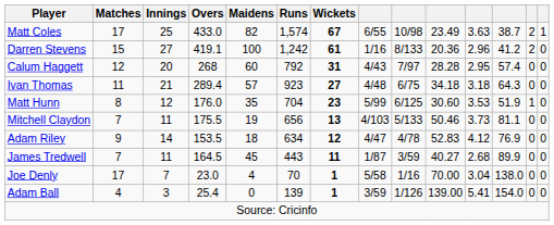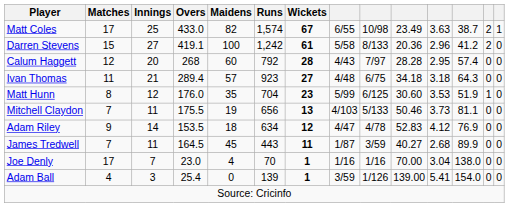 <table class="wikitable" style="text-align:center">
 <tr>
 <th>Player</th>
 <th>Matches</th>
 <th>Innings</th>
 <th>Overs</th>
 <th>Maidens</th>
 <th>Runs</th>
 <th>Wickets</th>
 <th></th>
 <th></th>
 <th></th>
 <th></th>
 <th></th>
 <th></th>
 <th></th>
 </tr>
 <tr>
 <td align="left"><a href='#'>Matt Coles</a></td>
 <td>17</td>
 <td>25</td>
 <td>433.0</td>
 <td>82</td>
 <td>1,574</td>
 <td><strong>67</strong></td>
 <td>6/55</td>
 <td>10/98</td>
 <td>23.49</td>
 <td>3.63</td>
 <td>38.7</td>
 <td>2</td>
 <td>1</td>
 </tr>
 <tr>
 <td align="left"><a href='#'>Darren Stevens</a></td>
 <td>15</td>
 <td>27</td>
 <td>419.1</td>
 <td>100</td>
 <td>1,242</td>
 <td><strong>61</strong></td>
-<td>1/16</td>
+<td>5/58</td>
 <td>8/133</td>
 <td>20.36</td>
 <td>2.96</td>
 <td>41.2</td>
 <td>2</td>
 <td>0</td>
 </tr>
 <tr>
 <td align="left"><a href='#'>Calum Haggett</a></td>
 <td>12</td>
 <td>20</td>
 <td>268</td>
 <td>60</td>
 <td>792</td>
-<td><strong>31</strong></td>
+<td><strong>28</strong></td>
 <td>4/43</td>
 <td>7/97</td>
 <td>28.28</td>
 <td>2.95</td>
 <td>57.4</td>
 <td>0</td>
 <td>0</td>
 </tr>
 <tr>
 <td align="left"><a href='#'>Ivan Thomas</a></td>
 <td>11</td>
 <td>21</td>
 <td>289.4</td>
 <td>57</td>
 <td>923</td>
 <td><strong>27</strong></td>
 <td>4/48</td>
 <td>6/75</td>
 <td>34.18</td>
 <td>3.18</td>
 <td>64.3</td>
 <td>0</td>
 <td>0</td>
 </tr>
 <tr>
 <td align="left"><a href='#'>Matt Hunn</a></td>
 <td>8</td>
 <td>12</td>
 <td>176.0</td>
 <td>35</td>
 <td>704</td>
 <td><strong>23</strong></td>
 <td>5/99</td>
 <td>6/125</td>
 <td>30.60</td>
 <td>3.53</td>
 <td>51.9</td>
 <td>1</td>
 <td>0</td>
 </tr>
 <tr>
 <td align="left"><a href='#'>Mitchell Claydon</a></td>
 <td>7</td>
 <td>11</td>
 <td>175.5</td>
 <td>19</td>
 <td>656</td>
 <td><strong>13</strong></td>
 <td>4/103</td>
 <td>5/133</td>
 <td>50.46</td>
 <td>3.73</td>
 <td>81.1</td>
 <td>0</td>
 <td>0</td>
 </tr>
 <tr>
 <td align="left"><a href='#'>Adam Riley</a></td>
 <td>9</td>
 <td>14</td>
 <td>153.5</td>
 <td>18</td>
 <td>634</td>
 <td><strong>12</strong></td>
 <td>4/47</td>
 <td>4/78</td>
 <td>52.83</td>
 <td>4.12</td>
 <td>76.9</td>
 <td>0</td>
 <td>0</td>
 </tr>
 <tr>
 <td align="left"><a href='#'>James Tredwell</a></td>
 <td>7</td>
 <td>11</td>
 <td>164.5</td>
 <td>45</td>
 <td>443</td>
 <td><strong>11</strong></td>
 <td>1/87</td>
 <td>3/59</td>
 <td>40.27</td>
 <td>2.68</td>
 <td>89.9</td>
 <td>0</td>
 <td>0</td>
 </tr>
 <tr>
 <td align="left"><a href='#'>Joe Denly</a></td>
 <td>17</td>
 <td>7</td>
 <td>23.0</td>
 <td>4</td>
 <td>70</td>
 <td><strong>1</strong></td>
-<td>5/58</td>
+<td>1/16</td>
 <td>1/16</td>
 <td>70.00</td>
 <td>3.04</td>
 <td>138.0</td>
 <td>0</td>
 <td>0</td>
 </tr>
 <tr>
 <td align="left"><a href='#'>Adam Ball</a></td>
 <td>4</td>
 <td>3</td>
 <td>25.4</td>
 <td>0</td>
 <td>139</td>
 <td><strong>1</strong></td>
 <td>3/59</td>
 <td>1/126</td>
 <td>139.00</td>
 <td>5.41</td>
 <td>154.0</td>
 <td>0</td>
 <td>0</td>
 </tr>
 <tr>
 <td colspan="14">Source: Cricinfo</td>
 </tr>
 </table>
